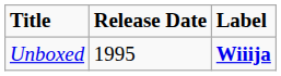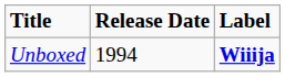 <table class="wikitable">
 <tr>
 <td><strong>Title</strong></td>
 <td><strong>Release Date</strong></td>
 <td><strong>Label</strong></td>
 </tr>
 <tr>
 <td><em><a href='#'>Unboxed</a></em></td>
-<td>1995</td>
+<td>1994</td>
 <td><strong><a href='#'>Wiiija</a></strong></td>
 </tr>
 </table>
